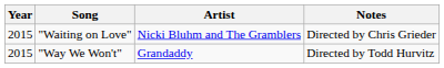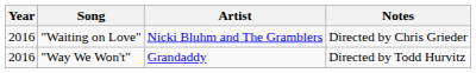 <table class="wikitable plainrowheaders sortable" style="margin-right: 0;">
 <tr>
 <th scope="col">Year</th>
 <th scope="col">Song</th>
 <th scope="col">Artist</th>
 <th scope="col" class="unsortable">Notes</th>
 </tr>
 <tr>
-<td>2015</td>
+<td>2016</td>
 <td>"Waiting on Love"</td>
 <td><a href='#'>Nicki Bluhm and The Gramblers</a></td>
 <td>Directed by Chris Grieder</td>
 </tr>
 <tr>
-<td>2015</td>
+<td>2016</td>
 <td>"Way We Won't"</td>
 <td><a href='#'>Grandaddy</a></td>
 <td>Directed by Todd Hurvitz</td>
 </tr>
 </table>
